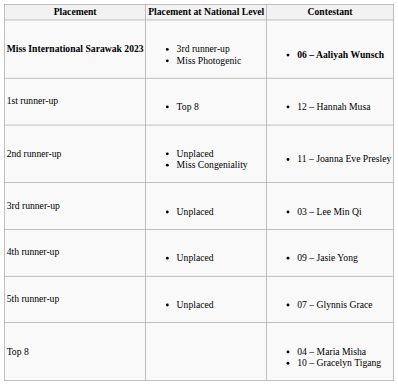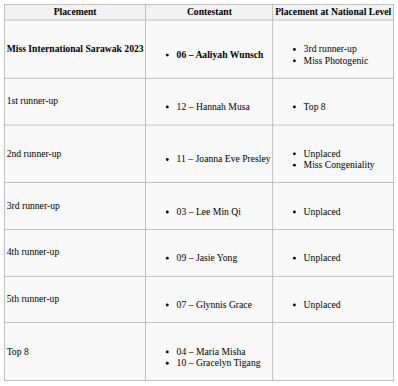 <table class="wikitable sortable" style="font-size:85%;">
 <tr>
 <th>Placement</th>
+<th>Contestant</th>
 <th>Placement at National Level</th>
-<th>Contestant</th>
 </tr>
 <tr>
 <td><strong>Miss International Sarawak 2023</strong></td>
+<td><br><ul><li><strong>06 – Aaliyah Wunsch</strong></li></ul></td>
 <td><br><ul><li>3rd runner-up</li><li>Miss Photogenic</li></ul></td>
-<td><br><ul><li><strong>06 – Aaliyah Wunsch</strong></li></ul></td>
 </tr>
 <tr>
 <td>1st runner-up</td>
+<td><br><ul><li>12 – Hannah Musa</li></ul></td>
 <td><br><ul><li>Top 8</li></ul></td>
-<td><br><ul><li>12 – Hannah Musa</li></ul></td>
 </tr>
 <tr>
 <td>2nd runner-up</td>
+<td><br><ul><li>11 – Joanna Eve Presley</li></ul></td>
 <td><br><ul><li>Unplaced</li><li>Miss Congeniality</li></ul></td>
-<td><br><ul><li>11 – Joanna Eve Presley</li></ul></td>
 </tr>
 <tr>
 <td>3rd runner-up</td>
+<td><br><ul><li>03 – Lee Min Qi</li></ul></td>
 <td><br><ul><li>Unplaced</li></ul></td>
-<td><br><ul><li>03 – Lee Min Qi</li></ul></td>
 </tr>
 <tr>
 <td>4th runner-up</td>
+<td><br><ul><li>09 – Jasie Yong</li></ul></td>
 <td><br><ul><li>Unplaced</li></ul></td>
-<td><br><ul><li>09 – Jasie Yong</li></ul></td>
 </tr>
 <tr>
 <td>5th runner-up</td>
+<td><br><ul><li>07 – Glynnis Grace</li></ul></td>
 <td><br><ul><li>Unplaced</li></ul></td>
-<td><br><ul><li>07 – Glynnis Grace</li></ul></td>
 </tr>
 <tr>
 <td>Top 8</td>
+<td><br><ul><li>04 – Maria Misha</li><li>10 – Gracelyn Tigang</li></ul></td>
 <td></td>
-<td><br><ul><li>04 – Maria Misha</li><li>10 – Gracelyn Tigang</li></ul></td>
 </tr>
 </table>
